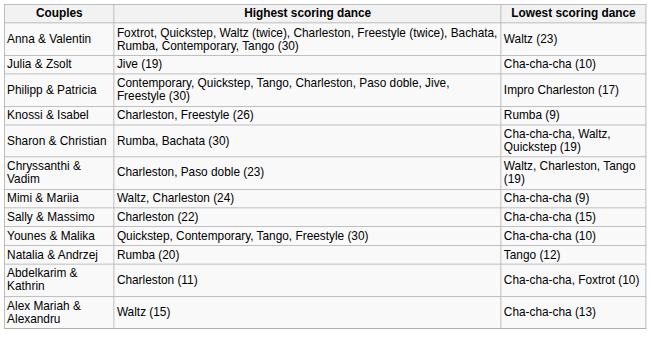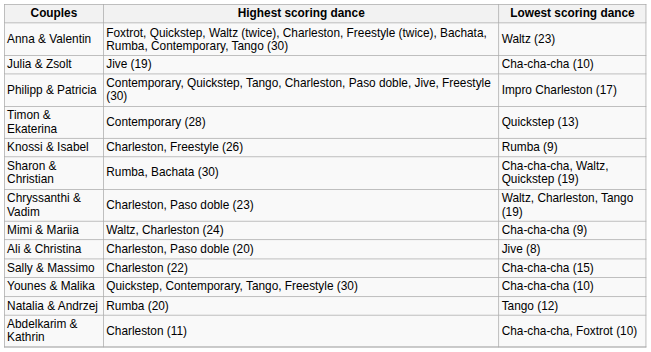 <table class="wikitable">
 <tr>
 <th>Couples</th>
 <th>Highest scoring dance</th>
 <th>Lowest scoring dance</th>
 </tr>
 <tr>
 <td>Anna & Valentin</td>
 <td>Foxtrot, Quickstep, Waltz (twice), Charleston, Freestyle (twice), Bachata, Rumba, Contemporary, Tango (30)</td>
 <td>Waltz (23)</td>
 </tr>
 <tr>
 <td>Julia & Zsolt</td>
 <td>Jive (19)</td>
 <td>Cha-cha-cha (10)</td>
 </tr>
 <tr>
 <td>Philipp & Patricia</td>
 <td>Contemporary, Quickstep, Tango, Charleston, Paso doble, Jive, Freestyle (30)</td>
 <td>Impro Charleston (17)</td>
 </tr>
 <tr>
+<td>Timon & Ekaterina</td>
+<td>Contemporary (28)</td>
+<td>Quickstep (13)</td>
+</tr>
+<tr>
 <td>Knossi & Isabel</td>
 <td>Charleston, Freestyle (26)</td>
 <td>Rumba (9)</td>
 </tr>
 <tr>
 <td>Sharon & Christian</td>
 <td>Rumba, Bachata (30)</td>
 <td>Cha-cha-cha, Waltz, Quickstep (19)</td>
 </tr>
 <tr>
 <td>Chryssanthi & Vadim</td>
 <td>Charleston, Paso doble (23)</td>
 <td>Waltz, Charleston, Tango (19)</td>
 </tr>
 <tr>
 <td>Mimi & Mariia</td>
 <td>Waltz, Charleston (24)</td>
 <td>Cha-cha-cha (9)</td>
+</tr>
+<tr>
+<td>Ali & Christina</td>
+<td>Charleston, Paso doble (20)</td>
+<td>Jive (8)</td>
 </tr>
 <tr>
 <td>Sally & Massimo</td>
 <td>Charleston (22)</td>
 <td>Cha-cha-cha (15)</td>
 </tr>
 <tr>
 <td>Younes & Malika</td>
 <td>Quickstep, Contemporary, Tango, Freestyle (30)</td>
 <td>Cha-cha-cha (10)</td>
 </tr>
 <tr>
 <td>Natalia & Andrzej</td>
 <td>Rumba (20)</td>
 <td>Tango (12)</td>
 </tr>
 <tr>
 <td>Abdelkarim & Kathrin</td>
 <td>Charleston (11)</td>
 <td>Cha-cha-cha, Foxtrot (10)</td>
 </tr>
 <tr>
-<td>Alex Mariah & Alexandru</td>
-<td>Waltz (15)</td>
-<td>Cha-cha-cha (13)</td>
-</tr>
-<tr>
 </tr>
 </table>
